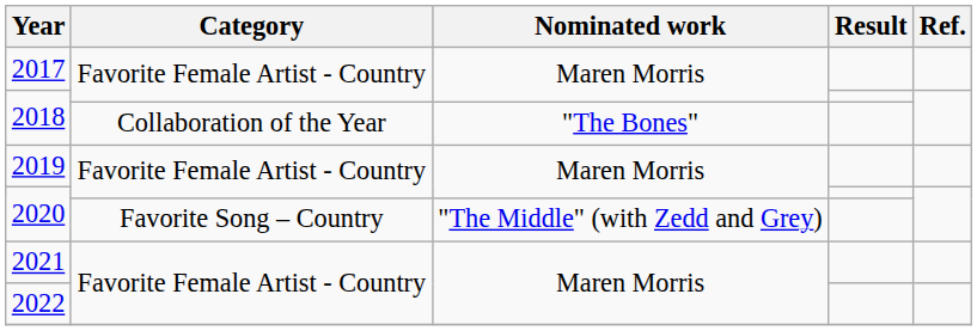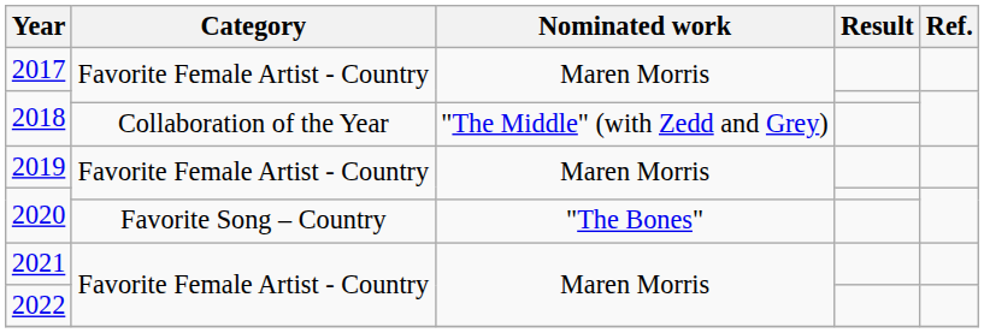 <table class="wikitable" style="text-align:center;">
 <tr>
 <th>Year</th>
 <th>Category</th>
 <th>Nominated work</th>
 <th>Result</th>
 <th>Ref.</th>
 </tr>
 <tr>
 <td><a href='#'>2017</a></td>
 <td rowspan="2">Favorite Female Artist - Country</td>
 <td rowspan="2">Maren Morris</td>
 <td></td>
 <td></td>
 </tr>
 <tr>
 <td rowspan="2"><a href='#'>2018</a></td>
 <td></td>
 <td rowspan="2"></td>
 </tr>
 <tr>
 <td rowspan="1">Collaboration of the Year</td>
-<td>"<a href='#'>The Bones</a>"</td>
+<td>"<a href='#'>The Middle</a>" (with <a href='#'>Zedd</a> and <a href='#'>Grey</a>)</td>
 <td></td>
 </tr>
 <tr>
 <td><a href='#'>2019</a></td>
 <td rowspan="2">Favorite Female Artist - Country</td>
 <td rowspan="2">Maren Morris</td>
 <td></td>
 <td></td>
 </tr>
 <tr>
 <td rowspan="2"><a href='#'>2020</a></td>
 <td></td>
 <td rowspan="2"></td>
 </tr>
 <tr>
 <td rowspan="1">Favorite Song – Country</td>
-<td>"<a href='#'>The Middle</a>" (with <a href='#'>Zedd</a> and <a href='#'>Grey</a>)</td>
+<td>"<a href='#'>The Bones</a>"</td>
 <td></td>
 </tr>
 <tr>
 <td><a href='#'>2021</a></td>
 <td rowspan="2">Favorite Female Artist - Country</td>
 <td rowspan="2">Maren Morris</td>
 <td></td>
 <td></td>
 </tr>
 <tr>
 <td><a href='#'>2022</a></td>
 <td></td>
 <td></td>
 </tr>
 <tr>
 </tr>
 </table>
